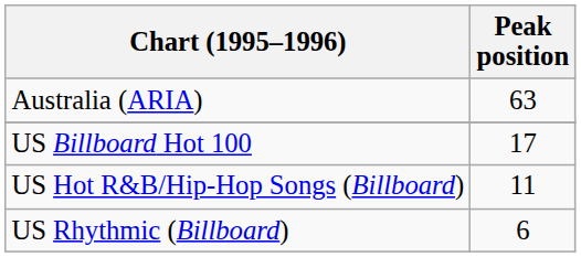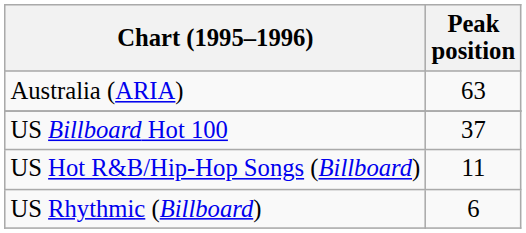 <table class="wikitable sortable">
 <tr>
 <th>Chart (1995–1996)</th>
 <th>Peak<br>position</th>
 </tr>
 <tr>
 <td>Australia (<a href='#'>ARIA</a>)</td>
 <td align="center">63</td>
 </tr>
 <tr>
 </tr>
 <tr>
 </tr>
 <tr>
 <td>US <a href='#'><em>Billboard</em> Hot 100</a></td>
-<td align="center">17</td>
+<td align="center">37</td>
 </tr>
 <tr>
 <td>US <a href='#'>Hot R&B/Hip-Hop Songs</a> (<em><a href='#'>Billboard</a></em>)</td>
 <td align="center">11</td>
 </tr>
 <tr>
 <td>US <a href='#'>Rhythmic</a> (<em><a href='#'>Billboard</a></em>)</td>
 <td align="center">6</td>
 </tr>
 </table>
